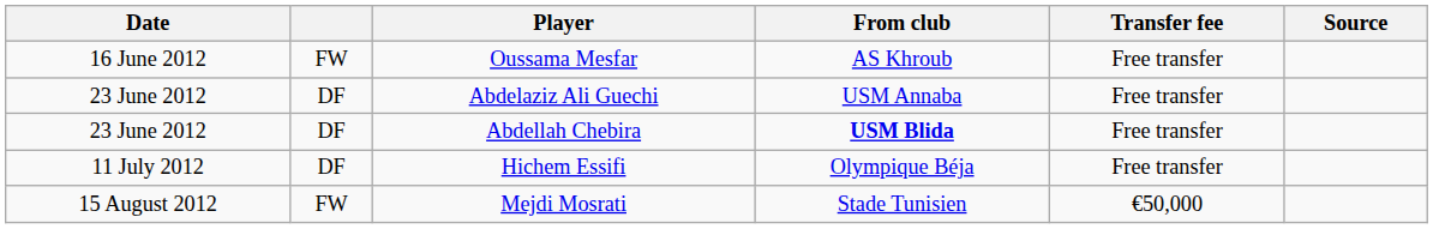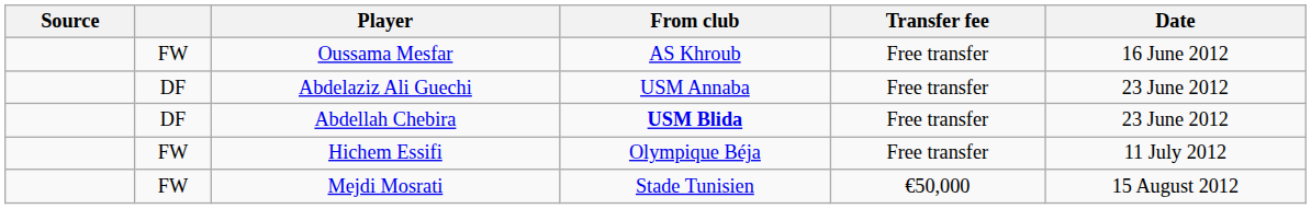 <table class="wikitable sortable" style="width:70%; text-align:center; font-size:85%; text-align:centre;">
 <tr>
-<th>Date</th>
+<th>Source</th>
 <th></th>
 <th>Player</th>
 <th>From club</th>
 <th>Transfer fee</th>
-<th>Source</th>
+<th>Date</th>
 </tr>
 <tr>
-<td>16 June 2012</td>
+<td></td>
 <td>FW</td>
 <td> <a href='#'>Oussama Mesfar</a></td>
 <td><a href='#'>AS Khroub</a></td>
 <td>Free transfer</td>
-<td></td>
+<td>16 June 2012</td>
 </tr>
 <tr>
-<td>23 June 2012</td>
+<td></td>
 <td>DF</td>
 <td> <a href='#'>Abdelaziz Ali Guechi</a></td>
 <td><a href='#'>USM Annaba</a></td>
 <td>Free transfer</td>
-<td></td>
+<td>23 June 2012</td>
 </tr>
 <tr>
-<td>23 June 2012</td>
+<td></td>
 <td>DF</td>
 <td> <a href='#'>Abdellah Chebira</a></td>
 <td><strong><a href='#'>USM Blida</a></strong></td>
 <td>Free transfer</td>
-<td></td>
+<td>23 June 2012</td>
 </tr>
 <tr>
-<td>11 July 2012</td>
-<td>DF</td>
+<td></td>
+<td>FW</td>
 <td> <a href='#'>Hichem Essifi</a></td>
 <td> <a href='#'>Olympique Béja</a></td>
 <td>Free transfer</td>
-<td></td>
+<td>11 July 2012</td>
 </tr>
 <tr>
-<td>15 August 2012</td>
+<td></td>
 <td>FW</td>
 <td> <a href='#'>Mejdi Mosrati</a></td>
 <td> <a href='#'>Stade Tunisien</a></td>
 <td>€50,000</td>
-<td></td>
+<td>15 August 2012</td>
 </tr>
 </table>
